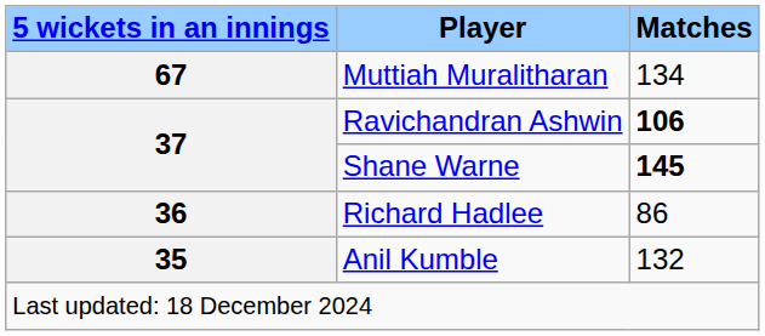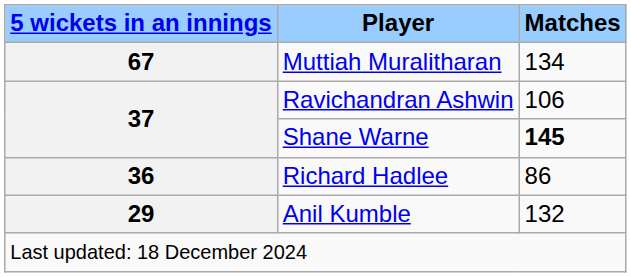 <table class="wikitable">
 <tr style="background:#9cf;">
 <td style="text-align:center;"><strong><a href='#'>5 wickets in an innings</a></strong></td>
 <td style="text-align:center;"><strong>Player</strong></td>
 <td style="text-align:center;"><strong>Matches</strong></td>
 </tr>
 <tr>
 <th>67</th>
 <td> <a href='#'>Muttiah Muralitharan</a></td>
 <td>134</td>
 </tr>
 <tr>
 <th rowspan="2">37</th>
 <td> <a href='#'>Ravichandran Ashwin</a></td>
-<td><strong>106</strong></td>
+<td>106</td>
 </tr>
 <tr>
 <td> <a href='#'>Shane Warne</a></td>
 <td><strong>145</strong></td>
 </tr>
 <tr>
 <th>36</th>
 <td> <a href='#'>Richard Hadlee</a></td>
 <td>86</td>
 </tr>
 <tr>
-<th>35</th>
+<th>29</th>
 <td> <a href='#'>Anil Kumble</a></td>
 <td>132</td>
 </tr>
 <tr>
 <td colspan="3"><small>Last updated: 18 December 2024</small></td>
 </tr>
 </table>
